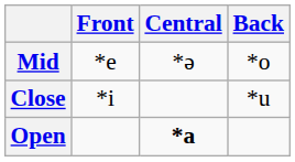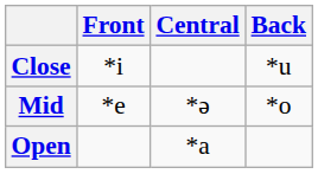 <table class="wikitable" style="text-align: center;">
 <tr>
 <th></th>
 <th><a href='#'>Front</a></th>
 <th><a href='#'>Central</a></th>
 <th><a href='#'>Back</a></th>
 </tr>
 <tr>
+<th><a href='#'>Close</a></th>
+<td>*i</td>
+<td></td>
+<td>*u</td>
+</tr>
+<tr>
 <th><a href='#'>Mid</a></th>
 <td>*e</td>
 <td>*ə</td>
 <td>*o</td>
 </tr>
 <tr>
-<th><a href='#'>Close</a></th>
-<td>*i</td>
-<td></td>
-<td>*u</td>
-</tr>
-<tr>
 <th><a href='#'>Open</a></th>
 <td></td>
-<td><strong>*a</strong></td>
+<td>*a</td>
 <td></td>
 </tr>
 </table>
